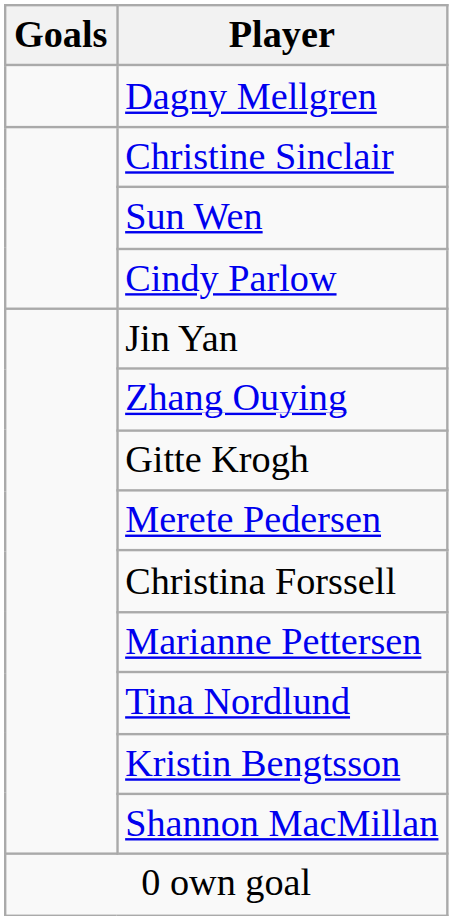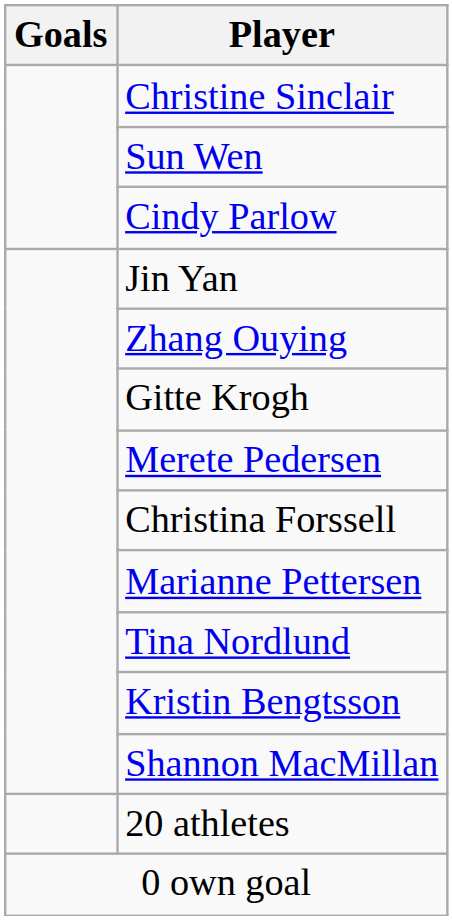 <table class="wikitable">
 <tr>
 <th>Goals<br></th>
 <th>Player</th>
-</tr>
-<tr>
-<td></td>
-<td> <a href='#'>Dagny Mellgren</a></td>
 </tr>
 <tr>
 <td rowspan=3></td>
 <td> <a href='#'>Christine Sinclair</a></td>
 </tr>
 <tr>
 <td> <a href='#'>Sun Wen</a></td>
 </tr>
 <tr>
 <td> <a href='#'>Cindy Parlow</a></td>
 </tr>
 <tr>
 <td rowspan=9></td>
 <td> Jin Yan</td>
 </tr>
 <tr>
 <td> <a href='#'>Zhang Ouying</a></td>
 </tr>
 <tr>
 <td> Gitte Krogh</td>
 </tr>
 <tr>
 <td> <a href='#'>Merete Pedersen</a></td>
 </tr>
 <tr>
 <td> Christina Forssell</td>
 </tr>
 <tr>
 <td> <a href='#'>Marianne Pettersen</a></td>
 </tr>
 <tr>
 <td> <a href='#'>Tina Nordlund</a></td>
 </tr>
 <tr>
 <td> <a href='#'>Kristin Bengtsson</a></td>
 </tr>
 <tr>
 <td> <a href='#'>Shannon MacMillan</a></td>
 </tr>
 <tr>
+<td></td>
+<td>20 athletes</td>
+</tr>
+<tr>
 <td colspan=2 align=center>0 own goal</td>
 </tr>
 </table>
